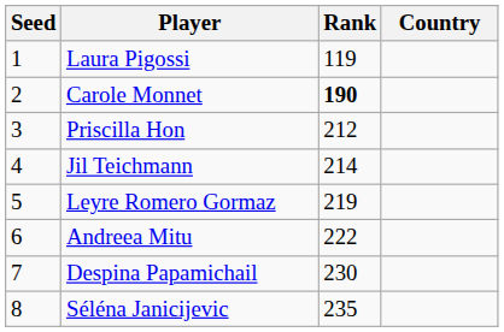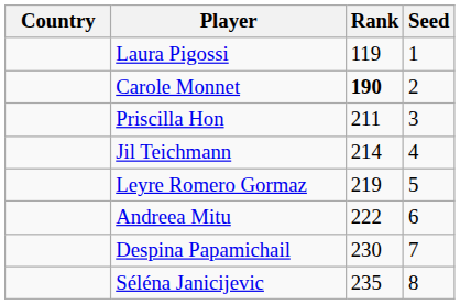 <table class="wikitable">
 <tr>
-<th>Seed</th>
+<th width="75">Country</th>
 <th width="175">Player</th>
 <th>Rank</th>
-<th width="75">Country</th>
+<th>Seed</th>
 </tr>
 <tr>
-<td>1</td>
+<td></td>
 <td><a href='#'>Laura Pigossi</a></td>
 <td>119</td>
-<td></td>
+<td>1</td>
 </tr>
 <tr>
-<td>2</td>
+<td></td>
 <td><a href='#'>Carole Monnet</a></td>
 <td><strong>190</strong></td>
-<td></td>
+<td>2</td>
 </tr>
 <tr>
+<td></td>
+<td><a href='#'>Priscilla Hon</a></td>
+<td>211</td>
 <td>3</td>
-<td><a href='#'>Priscilla Hon</a></td>
-<td>212</td>
-<td></td>
 </tr>
 <tr>
-<td>4</td>
+<td></td>
 <td><a href='#'>Jil Teichmann</a></td>
 <td>214</td>
-<td></td>
+<td>4</td>
 </tr>
 <tr>
-<td>5</td>
+<td></td>
 <td><a href='#'>Leyre Romero Gormaz</a></td>
 <td>219</td>
-<td></td>
+<td>5</td>
 </tr>
 <tr>
-<td>6</td>
+<td></td>
 <td><a href='#'>Andreea Mitu</a></td>
 <td>222</td>
-<td></td>
+<td>6</td>
 </tr>
 <tr>
-<td>7</td>
+<td></td>
 <td><a href='#'>Despina Papamichail</a></td>
 <td>230</td>
-<td></td>
+<td>7</td>
 </tr>
 <tr>
-<td>8</td>
+<td></td>
 <td><a href='#'>Séléna Janicijevic</a></td>
 <td>235</td>
-<td></td>
+<td>8</td>
 </tr>
 </table>
